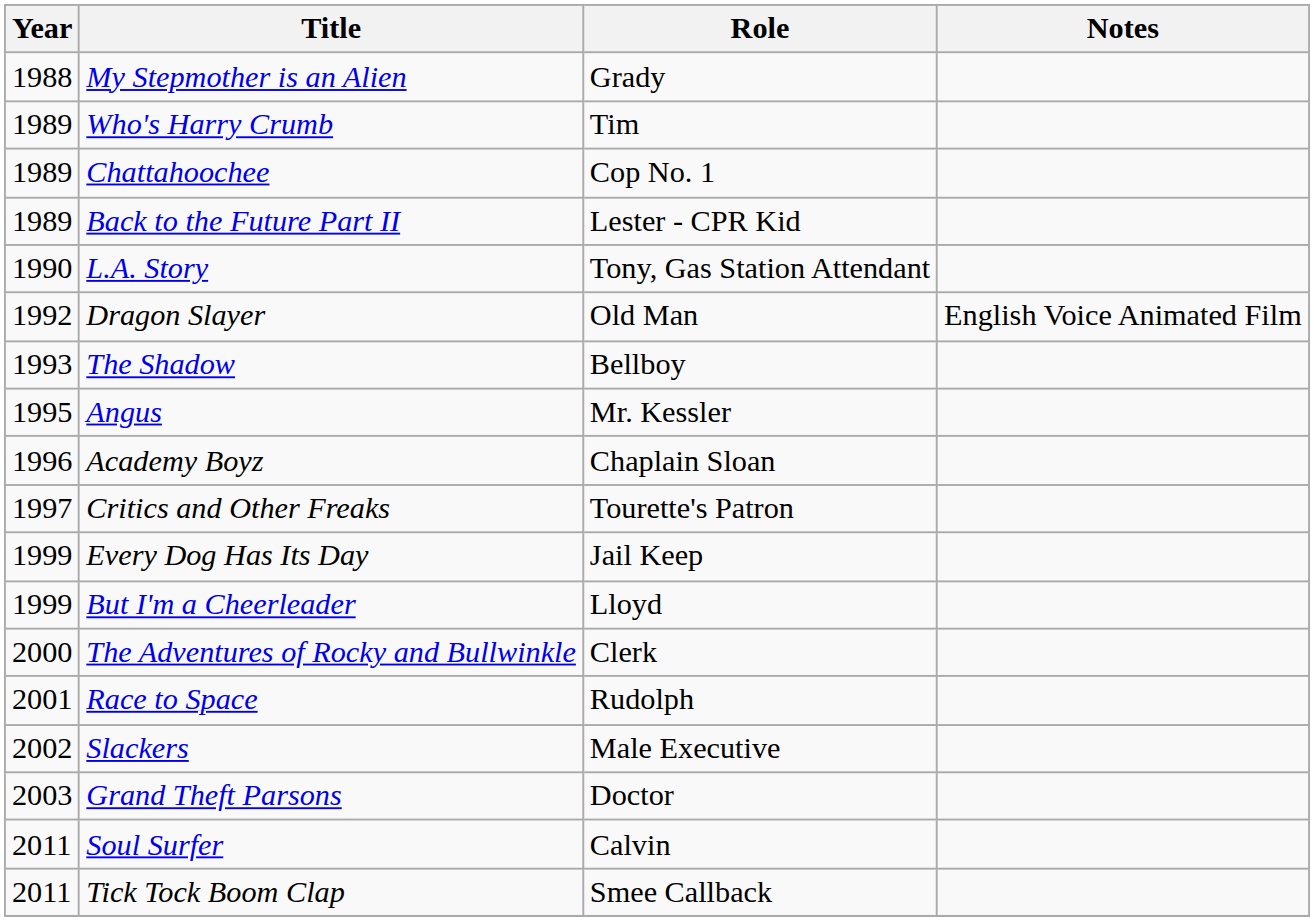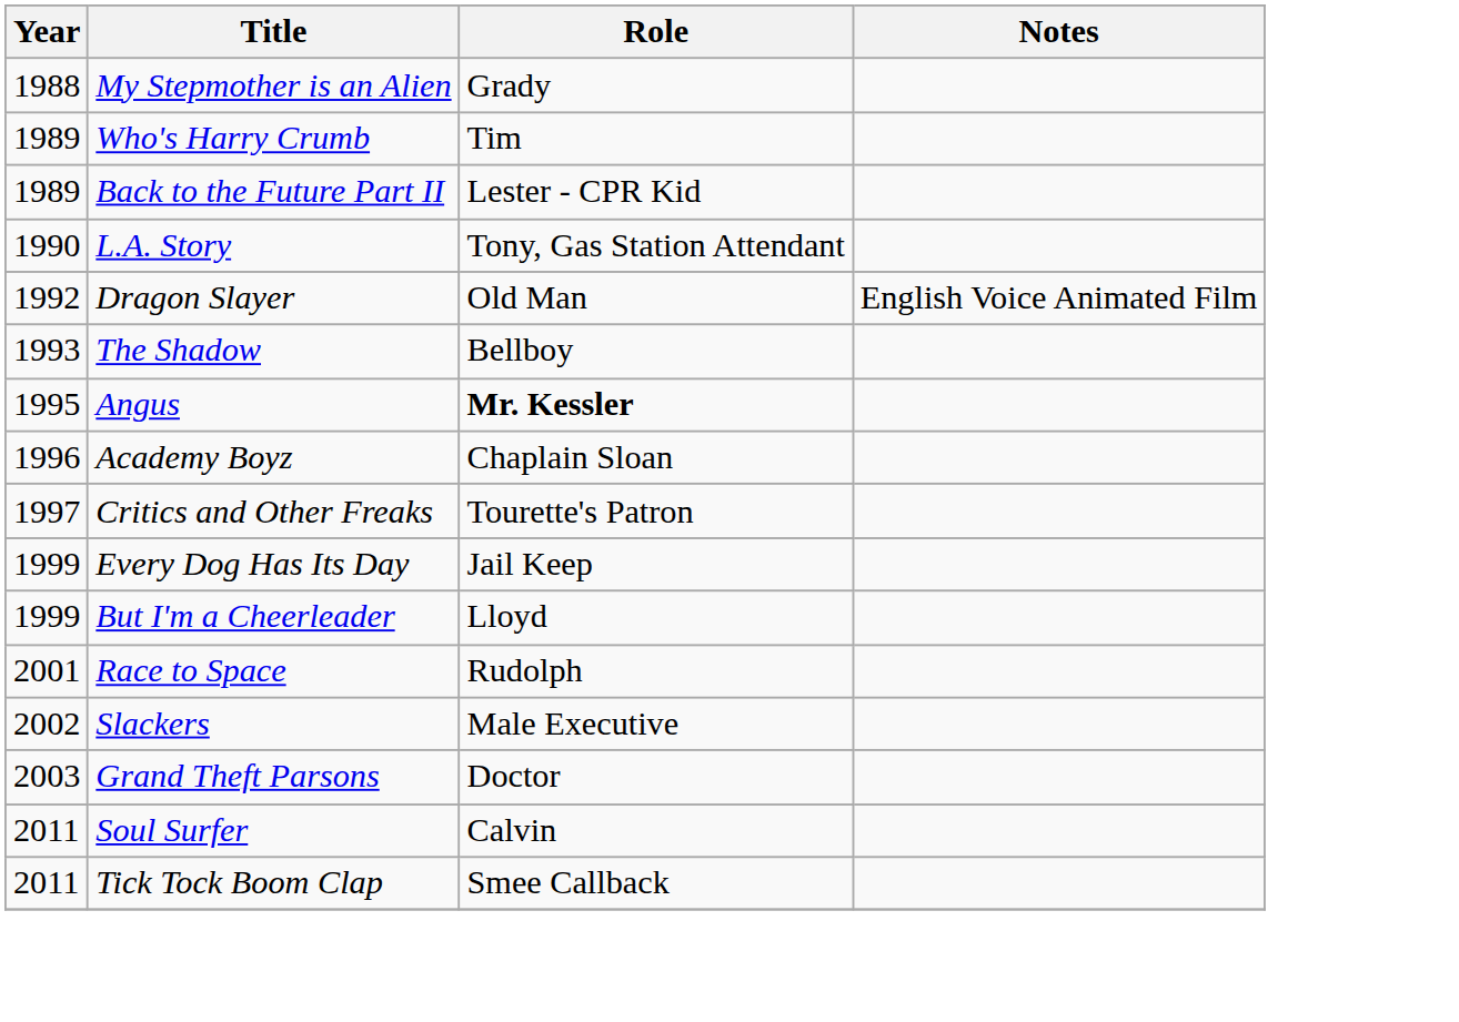 <table class = "wikitable sortable">
 <tr>
 <th>Year</th>
 <th>Title</th>
 <th>Role</th>
 <th>Notes</th>
 </tr>
 <tr>
 <td>1988</td>
 <td><em><a href='#'>My Stepmother is an Alien</a></em></td>
 <td>Grady</td>
 <td></td>
 </tr>
 <tr>
 <td>1989</td>
 <td><em><a href='#'>Who's Harry Crumb</a></em></td>
 <td>Tim</td>
-<td></td>
-</tr>
-<tr>
-<td>1989</td>
-<td><em><a href='#'>Chattahoochee</a></em></td>
-<td>Cop No. 1</td>
 <td></td>
 </tr>
 <tr>
 <td>1989</td>
 <td><em><a href='#'>Back to the Future Part II</a></em></td>
 <td>Lester - CPR Kid</td>
 <td></td>
 </tr>
 <tr>
 <td>1990</td>
 <td><em><a href='#'>L.A. Story</a></em></td>
 <td>Tony, Gas Station Attendant</td>
 <td></td>
 </tr>
 <tr>
 <td>1992</td>
 <td><em>Dragon Slayer</em></td>
 <td>Old Man</td>
 <td>English Voice Animated Film</td>
 </tr>
 <tr>
 <td>1993</td>
 <td><em><a href='#'> The Shadow</a></em></td>
 <td>Bellboy</td>
 <td></td>
 </tr>
 <tr>
 <td>1995</td>
 <td><em><a href='#'> Angus</a></em></td>
-<td>Mr. Kessler</td>
+<td><strong>Mr. Kessler</strong></td>
 <td></td>
 </tr>
 <tr>
 <td>1996</td>
 <td><em>Academy Boyz</em></td>
 <td>Chaplain Sloan</td>
 <td></td>
 </tr>
 <tr>
 <td>1997</td>
 <td><em>Critics and Other Freaks</em></td>
 <td>Tourette's Patron</td>
 <td></td>
 </tr>
 <tr>
 <td>1999</td>
 <td><em>Every Dog Has Its Day</em></td>
 <td>Jail Keep</td>
 <td></td>
 </tr>
 <tr>
 <td>1999</td>
 <td><em><a href='#'>But I'm a Cheerleader</a></em></td>
 <td>Lloyd</td>
-<td></td>
-</tr>
-<tr>
-<td>2000</td>
-<td><em><a href='#'> The Adventures of Rocky and Bullwinkle</a></em></td>
-<td>Clerk</td>
 <td></td>
 </tr>
 <tr>
 <td>2001</td>
 <td><em><a href='#'>Race to Space</a></em></td>
 <td>Rudolph</td>
 <td></td>
 </tr>
 <tr>
 <td>2002</td>
 <td><em><a href='#'> Slackers</a></em></td>
 <td>Male Executive</td>
 <td></td>
 </tr>
 <tr>
 <td>2003</td>
 <td><em><a href='#'>Grand Theft Parsons</a></em></td>
 <td>Doctor</td>
 <td></td>
 </tr>
 <tr>
 <td>2011</td>
 <td><em><a href='#'> Soul Surfer</a></em></td>
 <td>Calvin</td>
 <td></td>
 </tr>
 <tr>
 <td>2011</td>
 <td><em>Tick Tock Boom Clap</em></td>
 <td>Smee Callback</td>
 <td></td>
 </tr>
 <tr>
 </tr>
 </table>
